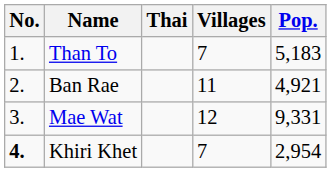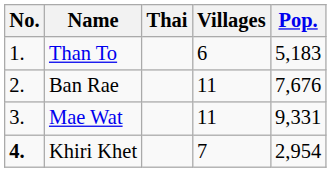 <table class="wikitable sortable">
 <tr>
 <th>No.</th>
 <th>Name</th>
 <th>Thai</th>
 <th>Villages</th>
 <th><a href='#'>Pop.</a></th>
 </tr>
 <tr>
 <td>1.</td>
 <td><a href='#'>Than To</a></td>
 <td></td>
-<td>7</td>
+<td>6</td>
 <td>5,183</td>
 </tr>
 <tr>
 <td>2.</td>
 <td>Ban Rae</td>
 <td></td>
 <td>11</td>
-<td>4,921</td>
+<td>7,676</td>
 </tr>
 <tr>
 <td>3.</td>
 <td><a href='#'>Mae Wat</a></td>
 <td></td>
-<td>12</td>
+<td>11</td>
 <td>9,331</td>
 </tr>
 <tr>
 <td><strong>4.</strong></td>
 <td>Khiri Khet</td>
 <td></td>
 <td>7</td>
 <td>2,954</td>
 </tr>
 </table>
